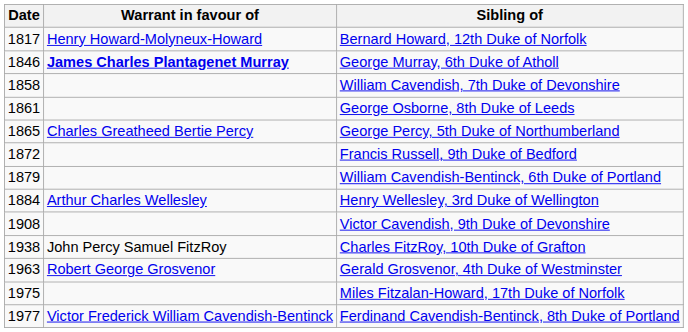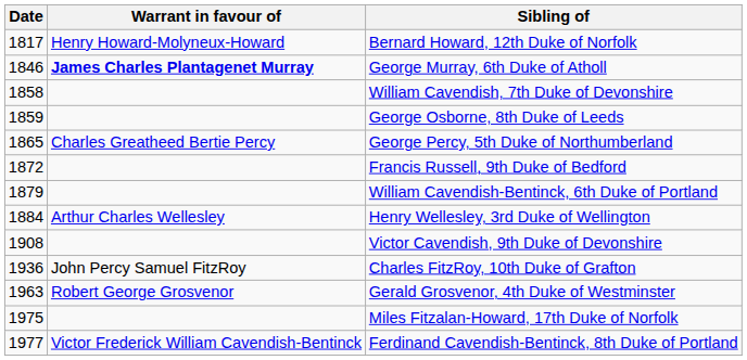 <table class="wikitable">
 <tr>
 <th>Date</th>
 <th>Warrant in favour of</th>
 <th>Sibling of</th>
 </tr>
 <tr>
 <td>1817</td>
 <td><a href='#'>Henry Howard-Molyneux-Howard</a></td>
 <td><a href='#'>Bernard Howard, 12th Duke of Norfolk</a></td>
 </tr>
 <tr>
 <td>1846</td>
 <td><strong><a href='#'>James Charles Plantagenet Murray</a></strong></td>
 <td><a href='#'>George Murray, 6th Duke of Atholl</a></td>
 </tr>
 <tr>
 <td>1858</td>
 <td></td>
 <td><a href='#'>William Cavendish, 7th Duke of Devonshire</a></td>
 </tr>
 <tr>
-<td>1861</td>
+<td>1859</td>
 <td></td>
 <td><a href='#'>George Osborne, 8th Duke of Leeds</a></td>
 </tr>
 <tr>
 <td>1865</td>
 <td><a href='#'>Charles Greatheed Bertie Percy</a></td>
 <td><a href='#'>George Percy, 5th Duke of Northumberland</a></td>
 </tr>
 <tr>
 <td>1872</td>
 <td></td>
 <td><a href='#'>Francis Russell, 9th Duke of Bedford</a></td>
 </tr>
 <tr>
 <td>1879</td>
 <td></td>
 <td><a href='#'>William Cavendish-Bentinck, 6th Duke of Portland</a></td>
 </tr>
 <tr>
 <td>1884</td>
 <td><a href='#'>Arthur Charles Wellesley</a></td>
 <td><a href='#'>Henry Wellesley, 3rd Duke of Wellington</a></td>
 </tr>
 <tr>
 <td>1908</td>
 <td></td>
 <td><a href='#'>Victor Cavendish, 9th Duke of Devonshire</a></td>
 </tr>
 <tr>
-<td>1938</td>
+<td>1936</td>
 <td>John Percy Samuel FitzRoy</td>
 <td><a href='#'>Charles FitzRoy, 10th Duke of Grafton</a></td>
 </tr>
 <tr>
 <td>1963</td>
 <td><a href='#'>Robert George Grosvenor</a></td>
 <td><a href='#'>Gerald Grosvenor, 4th Duke of Westminster</a></td>
 </tr>
 <tr>
 <td>1975</td>
 <td></td>
 <td><a href='#'>Miles Fitzalan-Howard, 17th Duke of Norfolk</a></td>
 </tr>
 <tr>
 <td>1977</td>
 <td><a href='#'>Victor Frederick William Cavendish-Bentinck</a></td>
 <td><a href='#'>Ferdinand Cavendish-Bentinck, 8th Duke of Portland</a></td>
 </tr>
 </table>
